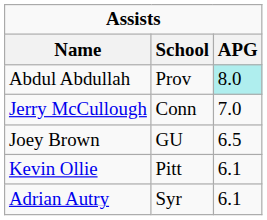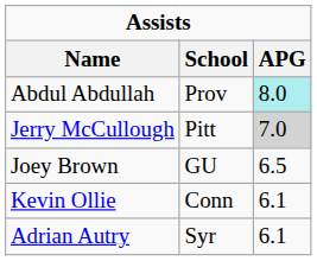 <table class="wikitable">
 <tr>
 <td colspan=3 style="text-align:center;"><strong>Assists</strong></td>
 </tr>
 <tr>
 <th>Name</th>
 <th>School</th>
 <th>APG</th>
 </tr>
 <tr>
 <td>Abdul Abdullah</td>
 <td>Prov</td>
 <td style="background: paleturquoise;">8.0</td>
 </tr>
 <tr>
 <td><a href='#'>Jerry McCullough</a></td>
-<td>Conn</td>
-<td>7.0</td>
+<td>Pitt</td>
+<td style="background: lightgrey;">7.0</td>
 </tr>
 <tr>
 <td>Joey Brown</td>
 <td>GU</td>
 <td>6.5</td>
 </tr>
 <tr>
 <td><a href='#'>Kevin Ollie</a></td>
-<td>Pitt</td>
+<td>Conn</td>
 <td>6.1</td>
 </tr>
 <tr>
 <td><a href='#'>Adrian Autry</a></td>
 <td>Syr</td>
 <td>6.1</td>
 </tr>
 </table>
